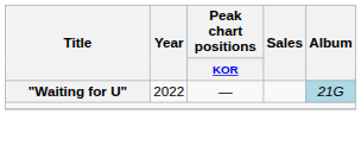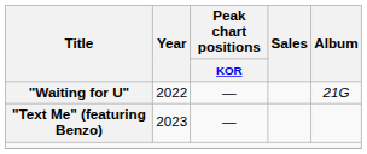 <table class="wikitable plainrowheaders" style="text-align:center;">
 <tr>
 <th scope="col" rowspan="2" style="width:10em;">Title</th>
 <th scope="col" rowspan="2">Year</th>
 <th scope="col" colspan="1" style="width:5em;">Peak chart positions</th>
 <th scope="col" rowspan="2">Sales</th>
 <th scope="col" rowspan="2">Album</th>
 </tr>
 <tr>
 <th><small><a href='#'>KOR</a></small><br></th>
 </tr>
 <tr>
 <th scope="row">"Waiting for U"</th>
 <td>2022</td>
 <td>—</td>
 <td></td>
-<td style="background: lightblue;"><em>21G</em></td>
+<td><em>21G</em></td>
+</tr>
+<tr>
+<th scope="row">"Text Me" (featuring Benzo)</th>
+<td>2023</td>
+<td>—</td>
+<td></td>
+<td></td>
 </tr>
 <tr>
 <td colspan="5"></td>
 </tr>
 <tr>
 </tr>
 </table>
